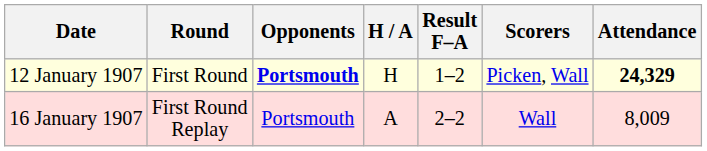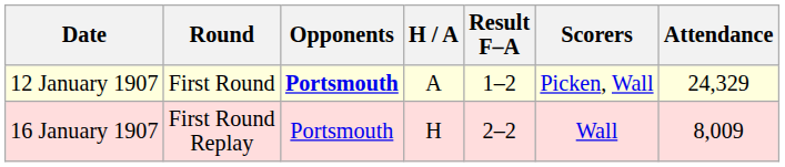 <table class="wikitable" style="text-align:center">
 <tr>
 <th>Date</th>
 <th>Round</th>
 <th>Opponents</th>
 <th>H / A</th>
 <th>Result<br>F–A</th>
 <th>Scorers</th>
 <th>Attendance</th>
 </tr>
 <tr bgcolor="#ffffdd">
 <td>12 January 1907</td>
 <td>First Round</td>
 <td><strong><a href='#'>Portsmouth</a></strong></td>
-<td>H</td>
+<td>A</td>
 <td>1–2</td>
 <td><a href='#'>Picken</a>, <a href='#'>Wall</a></td>
-<td><strong>24,329</strong></td>
+<td>24,329</td>
 </tr>
 <tr bgcolor="#ffdddd">
 <td>16 January 1907</td>
 <td>First Round<br>Replay</td>
 <td><a href='#'>Portsmouth</a></td>
-<td>A</td>
+<td>H</td>
 <td>2–2</td>
 <td><a href='#'>Wall</a></td>
 <td>8,009</td>
 </tr>
 </table>
